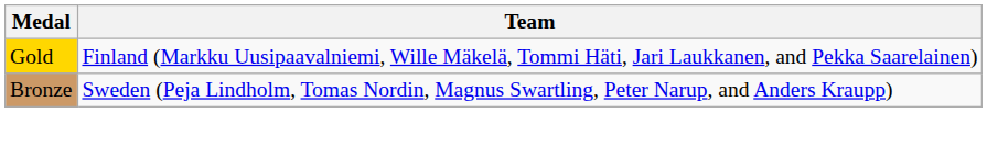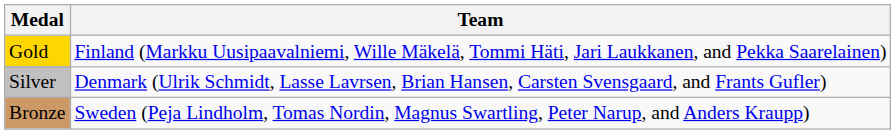 <table class="wikitable">
 <tr>
 <th>Medal</th>
 <th>Team</th>
 </tr>
 <tr>
 <td bgcolor="gold">Gold</td>
 <td>  <a href='#'>Finland</a> (<a href='#'>Markku Uusipaavalniemi</a>, <a href='#'>Wille Mäkelä</a>, <a href='#'>Tommi Häti</a>, <a href='#'>Jari Laukkanen</a>, and <a href='#'>Pekka Saarelainen</a>)</td>
 </tr>
 <tr>
+<td bgcolor="silver">Silver</td>
+<td>  <a href='#'>Denmark</a> (<a href='#'>Ulrik Schmidt</a>, <a href='#'>Lasse Lavrsen</a>, <a href='#'>Brian Hansen</a>, <a href='#'>Carsten Svensgaard</a>, and <a href='#'>Frants Gufler</a>)</td>
+</tr>
+<tr>
 <td bgcolor="CC9966">Bronze</td>
 <td>  <a href='#'>Sweden</a> (<a href='#'>Peja Lindholm</a>, <a href='#'>Tomas Nordin</a>, <a href='#'>Magnus Swartling</a>, <a href='#'>Peter Narup</a>, and <a href='#'>Anders Kraupp</a>)</td>
 </tr>
 </table>
